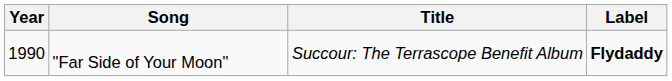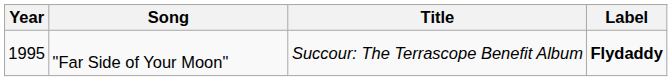 <table class="wikitable" border="1">
 <tr>
 <th>Year</th>
 <th width="225">Song</th>
 <th>Title</th>
 <th>Label</th>
 </tr>
 <tr>
-<td>1990</td>
+<td>1995</td>
 <td><br>"Far Side of Your Moon"</td>
 <td><em>Succour: The Terrascope Benefit Album</em></td>
 <td><strong>Flydaddy</strong></td>
 </tr>
 </table>
